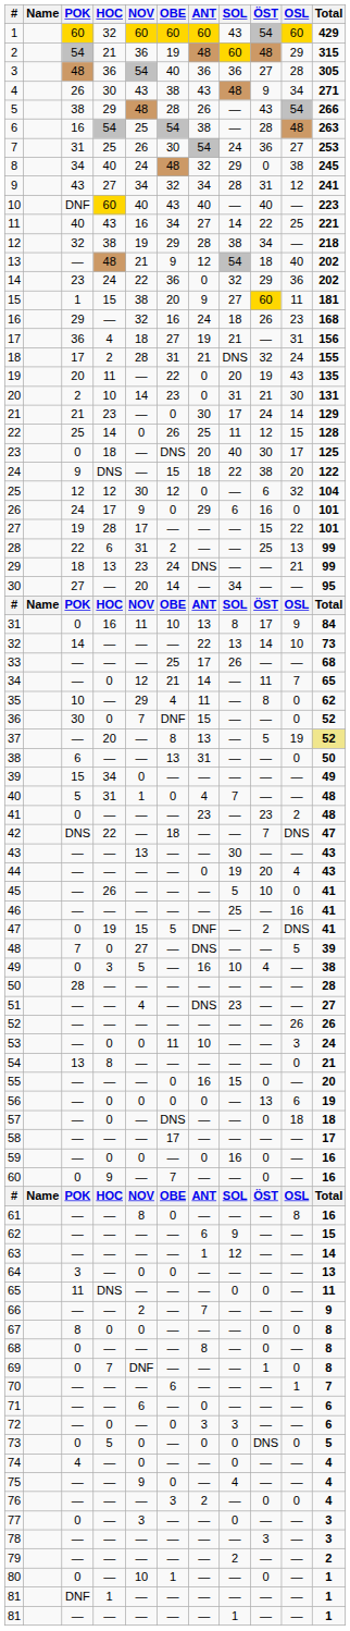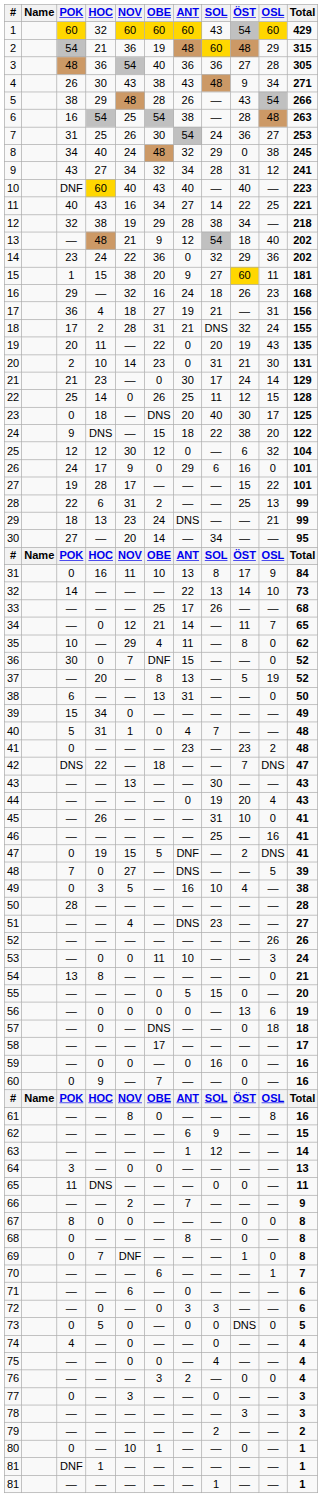 <table class="wikitable sortable" style="text-align:center;">
 <tr>
 <th>#</th>
 <th>Name</th>
 <th><a href='#'>POK</a></th>
 <th><a href='#'>HOC</a></th>
 <th><a href='#'>NOV</a></th>
 <th><a href='#'>OBE</a></th>
 <th><a href='#'>ANT</a></th>
 <th><a href='#'>SOL</a></th>
 <th><a href='#'>ÖST</a></th>
 <th><a href='#'>OSL</a></th>
 <th><strong>Total</strong> </th>
 </tr>
 <tr>
 <td>1</td>
 <td align="left"></td>
 <td bgcolor="gold">60</td>
 <td>32</td>
 <td bgcolor="gold">60</td>
 <td bgcolor="gold">60</td>
 <td bgcolor="gold">60</td>
 <td>43</td>
 <td bgcolor="silver">54</td>
 <td bgcolor="gold">60</td>
 <td><strong>429</strong></td>
 </tr>
 <tr>
 <td>2</td>
 <td align="left"></td>
 <td bgcolor="silver">54</td>
 <td>21</td>
 <td>36</td>
 <td>19</td>
 <td bgcolor="CC9966">48</td>
 <td bgcolor="gold">60</td>
 <td bgcolor="CC9966">48</td>
 <td>29</td>
 <td><strong>315</strong></td>
 </tr>
 <tr>
 <td>3</td>
 <td align="left"></td>
 <td bgcolor="CC9966">48</td>
 <td>36</td>
 <td bgcolor="silver">54</td>
 <td>40</td>
 <td>36</td>
 <td>36</td>
 <td>27</td>
 <td>28</td>
 <td><strong>305</strong></td>
 </tr>
 <tr>
 <td>4</td>
 <td align="left"></td>
 <td>26</td>
 <td>30</td>
 <td>43</td>
 <td>38</td>
 <td>43</td>
 <td bgcolor="CC9966">48</td>
 <td>9</td>
 <td>34</td>
 <td><strong>271</strong></td>
 </tr>
 <tr>
 <td>5</td>
 <td align="left"></td>
 <td>38</td>
 <td>29</td>
 <td bgcolor="CC9966">48</td>
 <td>28</td>
 <td>26</td>
 <td>—</td>
 <td>43</td>
 <td bgcolor="silver">54</td>
 <td><strong>266</strong></td>
 </tr>
 <tr>
 <td>6</td>
 <td align="left"></td>
 <td>16</td>
 <td bgcolor="silver">54</td>
 <td>25</td>
 <td bgcolor="silver">54</td>
 <td>38</td>
 <td>—</td>
 <td>28</td>
 <td bgcolor="CC9966">48</td>
 <td><strong>263</strong></td>
 </tr>
 <tr>
 <td>7</td>
 <td align="left"></td>
 <td>31</td>
 <td>25</td>
 <td>26</td>
 <td>30</td>
 <td bgcolor="silver">54</td>
 <td>24</td>
 <td>36</td>
 <td>27</td>
 <td><strong>253</strong></td>
 </tr>
 <tr>
 <td>8</td>
 <td align="left"></td>
 <td>34</td>
 <td>40</td>
 <td>24</td>
 <td bgcolor="CC9966">48</td>
 <td>32</td>
 <td>29</td>
 <td>0</td>
 <td>38</td>
 <td><strong>245</strong></td>
 </tr>
 <tr>
 <td>9</td>
 <td align="left"></td>
 <td>43</td>
 <td>27</td>
 <td>34</td>
 <td>32</td>
 <td>34</td>
 <td>28</td>
 <td>31</td>
 <td>12</td>
 <td><strong>241</strong></td>
 </tr>
 <tr>
 <td>10</td>
 <td align="left"></td>
 <td>DNF</td>
 <td bgcolor="gold">60</td>
 <td>40</td>
 <td>43</td>
 <td>40</td>
 <td>—</td>
 <td>40</td>
 <td>—</td>
 <td><strong>223</strong></td>
 </tr>
 <tr>
 <td>11</td>
 <td align="left"></td>
 <td>40</td>
 <td>43</td>
 <td>16</td>
 <td>34</td>
 <td>27</td>
 <td>14</td>
 <td>22</td>
 <td>25</td>
 <td><strong>221</strong></td>
 </tr>
 <tr>
 <td>12</td>
 <td align="left"></td>
 <td>32</td>
 <td>38</td>
 <td>19</td>
 <td>29</td>
 <td>28</td>
 <td>38</td>
 <td>34</td>
 <td>—</td>
 <td><strong>218</strong></td>
 </tr>
 <tr>
 <td>13</td>
 <td align="left"></td>
 <td>—</td>
 <td bgcolor="CC9966">48</td>
 <td>21</td>
 <td>9</td>
 <td>12</td>
 <td bgcolor="silver">54</td>
 <td>18</td>
 <td>40</td>
 <td><strong>202</strong></td>
 </tr>
 <tr>
 <td>14</td>
 <td align="left"></td>
 <td>23</td>
 <td>24</td>
 <td>22</td>
 <td>36</td>
 <td>0</td>
 <td>32</td>
 <td>29</td>
 <td>36</td>
 <td><strong>202</strong></td>
 </tr>
 <tr>
 <td>15</td>
 <td align="left"></td>
 <td>1</td>
 <td>15</td>
 <td>38</td>
 <td>20</td>
 <td>9</td>
 <td>27</td>
 <td bgcolor="gold">60</td>
 <td>11</td>
 <td><strong>181</strong></td>
 </tr>
 <tr>
 <td>16</td>
 <td align="left"></td>
 <td>29</td>
 <td>—</td>
 <td>32</td>
 <td>16</td>
 <td>24</td>
 <td>18</td>
 <td>26</td>
 <td>23</td>
 <td><strong>168</strong></td>
 </tr>
 <tr>
 <td>17</td>
 <td align="left"></td>
 <td>36</td>
 <td>4</td>
 <td>18</td>
 <td>27</td>
 <td>19</td>
 <td>21</td>
 <td>—</td>
 <td>31</td>
 <td><strong>156</strong></td>
 </tr>
 <tr>
 <td>18</td>
 <td align="left"></td>
 <td>17</td>
 <td>2</td>
 <td>28</td>
 <td>31</td>
 <td>21</td>
 <td>DNS</td>
 <td>32</td>
 <td>24</td>
 <td><strong>155</strong></td>
 </tr>
 <tr>
 <td>19</td>
 <td align="left"></td>
 <td>20</td>
 <td>11</td>
 <td>—</td>
 <td>22</td>
 <td>0</td>
 <td>20</td>
 <td>19</td>
 <td>43</td>
 <td><strong>135</strong></td>
 </tr>
 <tr>
 <td>20</td>
 <td align="left"></td>
 <td>2</td>
 <td>10</td>
 <td>14</td>
 <td>23</td>
 <td>0</td>
 <td>31</td>
 <td>21</td>
 <td>30</td>
 <td><strong>131</strong></td>
 </tr>
 <tr>
 <td>21</td>
 <td align="left"></td>
 <td>21</td>
 <td>23</td>
 <td>—</td>
 <td>0</td>
 <td>30</td>
 <td>17</td>
 <td>24</td>
 <td>14</td>
 <td><strong>129</strong></td>
 </tr>
 <tr>
 <td>22</td>
 <td align="left"></td>
 <td>25</td>
 <td>14</td>
 <td>0</td>
 <td>26</td>
 <td>25</td>
 <td>11</td>
 <td>12</td>
 <td>15</td>
 <td><strong>128</strong></td>
 </tr>
 <tr>
 <td>23</td>
 <td align="left"></td>
 <td>0</td>
 <td>18</td>
 <td>—</td>
 <td>DNS</td>
 <td>20</td>
 <td>40</td>
 <td>30</td>
 <td>17</td>
 <td><strong>125</strong></td>
 </tr>
 <tr>
 <td>24</td>
 <td align="left"></td>
 <td>9</td>
 <td>DNS</td>
 <td>—</td>
 <td>15</td>
 <td>18</td>
 <td>22</td>
 <td>38</td>
 <td>20</td>
 <td><strong>122</strong></td>
 </tr>
 <tr>
 <td>25</td>
 <td align="left"></td>
 <td>12</td>
 <td>12</td>
 <td>30</td>
 <td>12</td>
 <td>0</td>
 <td>—</td>
 <td>6</td>
 <td>32</td>
 <td><strong>104</strong></td>
 </tr>
 <tr>
 <td>26</td>
 <td align="left"></td>
 <td>24</td>
 <td>17</td>
 <td>9</td>
 <td>0</td>
 <td>29</td>
 <td>6</td>
 <td>16</td>
 <td>0</td>
 <td><strong>101</strong></td>
 </tr>
 <tr>
 <td>27</td>
 <td align="left"></td>
 <td>19</td>
 <td>28</td>
 <td>17</td>
 <td>—</td>
 <td>—</td>
 <td>—</td>
 <td>15</td>
 <td>22</td>
 <td><strong>101</strong></td>
 </tr>
 <tr>
 <td>28</td>
 <td align="left"></td>
 <td>22</td>
 <td>6</td>
 <td>31</td>
 <td>2</td>
 <td>—</td>
 <td>—</td>
 <td>25</td>
 <td>13</td>
 <td><strong>99</strong></td>
 </tr>
 <tr>
 <td>29</td>
 <td align="left"></td>
 <td>18</td>
 <td>13</td>
 <td>23</td>
 <td>24</td>
 <td>DNS</td>
 <td>—</td>
 <td>—</td>
 <td>21</td>
 <td><strong>99</strong></td>
 </tr>
 <tr>
 <td>30</td>
 <td align="left"></td>
 <td>27</td>
 <td>—</td>
 <td>20</td>
 <td>14</td>
 <td>—</td>
 <td>34</td>
 <td>—</td>
 <td>—</td>
 <td><strong>95</strong></td>
 </tr>
 <tr>
 <th>#</th>
 <th>Name</th>
 <th><a href='#'>POK</a></th>
 <th><a href='#'>HOC</a></th>
 <th><a href='#'>NOV</a></th>
 <th><a href='#'>OBE</a></th>
 <th><a href='#'>ANT</a></th>
 <th><a href='#'>SOL</a></th>
 <th><a href='#'>ÖST</a></th>
 <th><a href='#'>OSL</a></th>
 <th><strong>Total</strong></th>
 </tr>
 <tr>
 <td>31</td>
 <td align="left"></td>
 <td>0</td>
 <td>16</td>
 <td>11</td>
 <td>10</td>
 <td>13</td>
 <td>8</td>
 <td>17</td>
 <td>9</td>
 <td><strong>84</strong></td>
 </tr>
 <tr>
 <td>32</td>
 <td align="left"></td>
 <td>14</td>
 <td>—</td>
 <td>—</td>
 <td>—</td>
 <td>22</td>
 <td>13</td>
 <td>14</td>
 <td>10</td>
 <td><strong>73</strong></td>
 </tr>
 <tr>
 <td>33</td>
 <td align="left"></td>
 <td>—</td>
 <td>—</td>
 <td>—</td>
 <td>25</td>
 <td>17</td>
 <td>26</td>
 <td>—</td>
 <td>—</td>
 <td><strong>68</strong></td>
 </tr>
 <tr>
 <td>34</td>
 <td align="left"></td>
 <td>—</td>
 <td>0</td>
 <td>12</td>
 <td>21</td>
 <td>14</td>
 <td>—</td>
 <td>11</td>
 <td>7</td>
 <td><strong>65</strong></td>
 </tr>
 <tr>
 <td>35</td>
 <td align="left"></td>
 <td>10</td>
 <td>—</td>
 <td>29</td>
 <td>4</td>
 <td>11</td>
 <td>—</td>
 <td>8</td>
 <td>0</td>
 <td><strong>62</strong></td>
 </tr>
 <tr>
 <td>36</td>
 <td align="left"></td>
 <td>30</td>
 <td>0</td>
 <td>7</td>
 <td>DNF</td>
 <td>15</td>
 <td>—</td>
 <td>—</td>
 <td>0</td>
 <td><strong>52</strong></td>
 </tr>
 <tr>
 <td>37</td>
 <td align="left"></td>
 <td>—</td>
 <td>20</td>
 <td>—</td>
 <td>8</td>
 <td>13</td>
 <td>—</td>
 <td>5</td>
 <td>19</td>
-<td style="background: khaki;"><strong>52</strong></td>
+<td><strong>52</strong></td>
 </tr>
 <tr>
 <td>38</td>
 <td align="left"></td>
 <td>6</td>
 <td>—</td>
 <td>—</td>
 <td>13</td>
 <td>31</td>
 <td>—</td>
 <td>—</td>
 <td>0</td>
 <td><strong>50</strong></td>
 </tr>
 <tr>
 <td>39</td>
 <td align="left"></td>
 <td>15</td>
 <td>34</td>
 <td>0</td>
 <td>—</td>
 <td>—</td>
 <td>—</td>
 <td>—</td>
 <td>—</td>
 <td><strong>49</strong></td>
 </tr>
 <tr>
 <td>40</td>
 <td align="left"></td>
 <td>5</td>
 <td>31</td>
 <td>1</td>
 <td>0</td>
 <td>4</td>
 <td>7</td>
 <td>—</td>
 <td>—</td>
 <td><strong>48</strong></td>
 </tr>
 <tr>
 <td>41</td>
 <td align="left"></td>
 <td>0</td>
 <td>—</td>
 <td>—</td>
 <td>—</td>
 <td>23</td>
 <td>—</td>
 <td>23</td>
 <td>2</td>
 <td><strong>48</strong></td>
 </tr>
 <tr>
 <td>42</td>
 <td align="left"></td>
 <td>DNS</td>
 <td>22</td>
 <td>—</td>
 <td>18</td>
 <td>—</td>
 <td>—</td>
 <td>7</td>
 <td>DNS</td>
 <td><strong>47</strong></td>
 </tr>
 <tr>
 <td>43</td>
 <td align="left"></td>
 <td>—</td>
 <td>—</td>
 <td>13</td>
 <td>—</td>
 <td>—</td>
 <td>30</td>
 <td>—</td>
 <td>—</td>
 <td><strong>43</strong></td>
 </tr>
 <tr>
 <td>44</td>
 <td align="left"></td>
 <td>—</td>
 <td>—</td>
 <td>—</td>
 <td>—</td>
 <td>0</td>
 <td>19</td>
 <td>20</td>
 <td>4</td>
 <td><strong>43</strong></td>
 </tr>
 <tr>
 <td>45</td>
 <td align="left"></td>
 <td>—</td>
 <td>26</td>
 <td>—</td>
 <td>—</td>
 <td>—</td>
-<td>5</td>
+<td>31</td>
 <td>10</td>
 <td>0</td>
 <td><strong>41</strong></td>
 </tr>
 <tr>
 <td>46</td>
 <td align="left"></td>
 <td>—</td>
 <td>—</td>
 <td>—</td>
 <td>—</td>
 <td>—</td>
 <td>25</td>
 <td>—</td>
 <td>16</td>
 <td><strong>41</strong></td>
 </tr>
 <tr>
 <td>47</td>
 <td align="left"></td>
 <td>0</td>
 <td>19</td>
 <td>15</td>
 <td>5</td>
 <td>DNF</td>
 <td>—</td>
 <td>2</td>
 <td>DNS</td>
 <td><strong>41</strong></td>
 </tr>
 <tr>
 <td>48</td>
 <td align="left"></td>
 <td>7</td>
 <td>0</td>
 <td>27</td>
 <td>—</td>
 <td>DNS</td>
 <td>—</td>
 <td>—</td>
 <td>5</td>
 <td><strong>39</strong></td>
 </tr>
 <tr>
 <td>49</td>
 <td align="left"></td>
 <td>0</td>
 <td>3</td>
 <td>5</td>
 <td>—</td>
 <td>16</td>
 <td>10</td>
 <td>4</td>
 <td>—</td>
 <td><strong>38</strong></td>
 </tr>
 <tr>
 <td>50</td>
 <td align="left"></td>
 <td>28</td>
 <td>—</td>
 <td>—</td>
 <td>—</td>
 <td>—</td>
 <td>—</td>
 <td>—</td>
 <td>—</td>
 <td><strong>28</strong></td>
 </tr>
 <tr>
 <td>51</td>
 <td align="left"></td>
 <td>—</td>
 <td>—</td>
 <td>4</td>
 <td>—</td>
 <td>DNS</td>
 <td>23</td>
 <td>—</td>
 <td>—</td>
 <td><strong>27</strong></td>
 </tr>
 <tr>
 <td>52</td>
 <td align="left"></td>
 <td>—</td>
 <td>—</td>
 <td>—</td>
 <td>—</td>
 <td>—</td>
 <td>—</td>
 <td>—</td>
 <td>26</td>
 <td><strong>26</strong></td>
 </tr>
 <tr>
 <td>53</td>
 <td align="left"></td>
 <td>—</td>
 <td>0</td>
 <td>0</td>
 <td>11</td>
 <td>10</td>
 <td>—</td>
 <td>—</td>
 <td>3</td>
 <td><strong>24</strong></td>
 </tr>
 <tr>
 <td>54</td>
 <td align="left"></td>
 <td>13</td>
 <td>8</td>
 <td>—</td>
 <td>—</td>
 <td>—</td>
 <td>—</td>
 <td>—</td>
 <td>0</td>
 <td><strong>21</strong></td>
 </tr>
 <tr>
 <td>55</td>
 <td align="left"></td>
 <td>—</td>
 <td>—</td>
 <td>—</td>
 <td>0</td>
-<td>16</td>
+<td>5</td>
 <td>15</td>
 <td>0</td>
 <td>—</td>
 <td><strong>20</strong></td>
 </tr>
 <tr>
 <td>56</td>
 <td align="left"></td>
 <td>—</td>
 <td>0</td>
 <td>0</td>
 <td>0</td>
 <td>0</td>
 <td>—</td>
 <td>13</td>
 <td>6</td>
 <td><strong>19</strong></td>
 </tr>
 <tr>
 <td>57</td>
 <td align="left"></td>
 <td>—</td>
 <td>0</td>
 <td>—</td>
 <td>DNS</td>
 <td>—</td>
 <td>—</td>
 <td>0</td>
 <td>18</td>
 <td><strong>18</strong></td>
 </tr>
 <tr>
 <td>58</td>
 <td align="left"></td>
 <td>—</td>
 <td>—</td>
 <td>—</td>
 <td>17</td>
 <td>—</td>
 <td>—</td>
 <td>—</td>
 <td>—</td>
 <td><strong>17</strong></td>
 </tr>
 <tr>
 <td>59</td>
 <td align="left"></td>
 <td>—</td>
 <td>0</td>
 <td>0</td>
 <td>—</td>
 <td>0</td>
 <td>16</td>
 <td>0</td>
 <td>—</td>
 <td><strong>16</strong></td>
 </tr>
 <tr>
 <td>60</td>
 <td align="left"></td>
 <td>0</td>
 <td>9</td>
 <td>—</td>
 <td>7</td>
 <td>—</td>
 <td>—</td>
 <td>0</td>
 <td>—</td>
 <td><strong>16</strong></td>
 </tr>
 <tr>
 <th>#</th>
 <th>Name</th>
 <th><a href='#'>POK</a></th>
 <th><a href='#'>HOC</a></th>
 <th><a href='#'>NOV</a></th>
 <th><a href='#'>OBE</a></th>
 <th><a href='#'>ANT</a></th>
 <th><a href='#'>SOL</a></th>
 <th><a href='#'>ÖST</a></th>
 <th><a href='#'>OSL</a></th>
 <th><strong>Total</strong></th>
 </tr>
 <tr>
 <td>61</td>
 <td align="left"></td>
 <td>—</td>
 <td>—</td>
 <td>8</td>
 <td>0</td>
 <td>—</td>
 <td>—</td>
 <td>—</td>
 <td>8</td>
 <td><strong>16</strong></td>
 </tr>
 <tr>
 <td>62</td>
 <td align="left"></td>
 <td>—</td>
 <td>—</td>
 <td>—</td>
 <td>—</td>
 <td>6</td>
 <td>9</td>
 <td>—</td>
 <td>—</td>
 <td><strong>15</strong></td>
 </tr>
 <tr>
 <td>63</td>
 <td align="left"></td>
 <td>—</td>
 <td>—</td>
 <td>—</td>
 <td>—</td>
 <td>1</td>
 <td>12</td>
 <td>—</td>
 <td>—</td>
 <td><strong>14</strong></td>
 </tr>
 <tr>
 <td>64</td>
 <td align="left"></td>
 <td>3</td>
 <td>—</td>
 <td>0</td>
 <td>0</td>
 <td>—</td>
 <td>—</td>
 <td>—</td>
 <td>—</td>
 <td><strong>13</strong></td>
 </tr>
 <tr>
 <td>65</td>
 <td align="left"></td>
 <td>11</td>
 <td>DNS</td>
 <td>—</td>
 <td>—</td>
 <td>—</td>
 <td>0</td>
 <td>0</td>
 <td>—</td>
 <td><strong>11</strong></td>
 </tr>
 <tr>
 <td>66</td>
 <td align="left"></td>
 <td>—</td>
 <td>—</td>
 <td>2</td>
 <td>—</td>
 <td>7</td>
 <td>—</td>
 <td>—</td>
 <td>—</td>
 <td><strong>9</strong></td>
 </tr>
 <tr>
 <td>67</td>
 <td align="left"></td>
 <td>8</td>
 <td>0</td>
 <td>0</td>
 <td>—</td>
 <td>—</td>
 <td>—</td>
 <td>0</td>
 <td>0</td>
 <td><strong>8</strong></td>
 </tr>
 <tr>
 <td>68</td>
 <td align="left"></td>
 <td>0</td>
 <td>—</td>
 <td>—</td>
 <td>—</td>
 <td>8</td>
 <td>—</td>
 <td>0</td>
 <td>—</td>
 <td><strong>8</strong></td>
 </tr>
 <tr>
 <td>69</td>
 <td align="left"></td>
 <td>0</td>
 <td>7</td>
 <td>DNF</td>
 <td>—</td>
 <td>—</td>
 <td>—</td>
 <td>1</td>
 <td>0</td>
 <td><strong>8</strong></td>
 </tr>
 <tr>
 <td>70</td>
 <td align="left"></td>
 <td>—</td>
 <td>—</td>
 <td>—</td>
 <td>6</td>
 <td>—</td>
 <td>—</td>
 <td>—</td>
 <td>1</td>
 <td><strong>7</strong></td>
 </tr>
 <tr>
 <td>71</td>
 <td align="left"></td>
 <td>—</td>
 <td>—</td>
 <td>6</td>
 <td>—</td>
 <td>0</td>
 <td>—</td>
 <td>—</td>
 <td>—</td>
 <td><strong>6</strong></td>
 </tr>
 <tr>
 <td>72</td>
 <td align="left"></td>
 <td>—</td>
 <td>0</td>
 <td>—</td>
 <td>0</td>
 <td>3</td>
 <td>3</td>
 <td>—</td>
 <td>—</td>
 <td><strong>6</strong></td>
 </tr>
 <tr>
 <td>73</td>
 <td align="left"></td>
 <td>0</td>
 <td>5</td>
 <td>0</td>
 <td>—</td>
 <td>0</td>
 <td>0</td>
 <td>DNS</td>
 <td>0</td>
 <td><strong>5</strong></td>
 </tr>
 <tr>
 <td>74</td>
 <td align="left"></td>
 <td>4</td>
 <td>—</td>
 <td>0</td>
 <td>—</td>
 <td>—</td>
 <td>0</td>
 <td>—</td>
 <td>—</td>
 <td><strong>4</strong></td>
 </tr>
 <tr>
 <td>75</td>
 <td align="left"></td>
 <td>—</td>
 <td>—</td>
-<td>9</td>
+<td>0</td>
 <td>0</td>
 <td>—</td>
 <td>4</td>
 <td>—</td>
 <td>—</td>
 <td><strong>4</strong></td>
 </tr>
 <tr>
 <td>76</td>
 <td align="left"></td>
 <td>—</td>
 <td>—</td>
 <td>—</td>
 <td>3</td>
 <td>2</td>
 <td>—</td>
 <td>0</td>
 <td>0</td>
 <td><strong>4</strong></td>
 </tr>
 <tr>
 <td>77</td>
 <td align="left"></td>
 <td>0</td>
 <td>—</td>
 <td>3</td>
 <td>—</td>
 <td>—</td>
 <td>0</td>
 <td>—</td>
 <td>—</td>
 <td><strong>3</strong></td>
 </tr>
 <tr>
 <td>78</td>
 <td align="left"></td>
 <td>—</td>
 <td>—</td>
 <td>—</td>
 <td>—</td>
 <td>—</td>
 <td>—</td>
 <td>3</td>
 <td>—</td>
 <td><strong>3</strong></td>
 </tr>
 <tr>
 <td>79</td>
 <td align="left"></td>
 <td>—</td>
 <td>—</td>
 <td>—</td>
 <td>—</td>
 <td>—</td>
 <td>2</td>
 <td>—</td>
 <td>—</td>
 <td><strong>2</strong></td>
 </tr>
 <tr>
 <td>80</td>
 <td align="left"></td>
 <td>0</td>
 <td>—</td>
 <td>10</td>
 <td>1</td>
 <td>—</td>
 <td>—</td>
 <td>0</td>
 <td>—</td>
 <td><strong>1</strong></td>
 </tr>
 <tr>
 <td>81</td>
 <td align="left"></td>
 <td>DNF</td>
 <td>1</td>
 <td>—</td>
 <td>—</td>
 <td>—</td>
 <td>—</td>
 <td>—</td>
 <td>—</td>
 <td><strong>1</strong></td>
 </tr>
 <tr>
 <td>81</td>
 <td align="left"></td>
 <td>—</td>
 <td>—</td>
 <td>—</td>
 <td>—</td>
 <td>—</td>
 <td>1</td>
 <td>—</td>
 <td>—</td>
 <td><strong>1</strong></td>
 </tr>
 </table>
